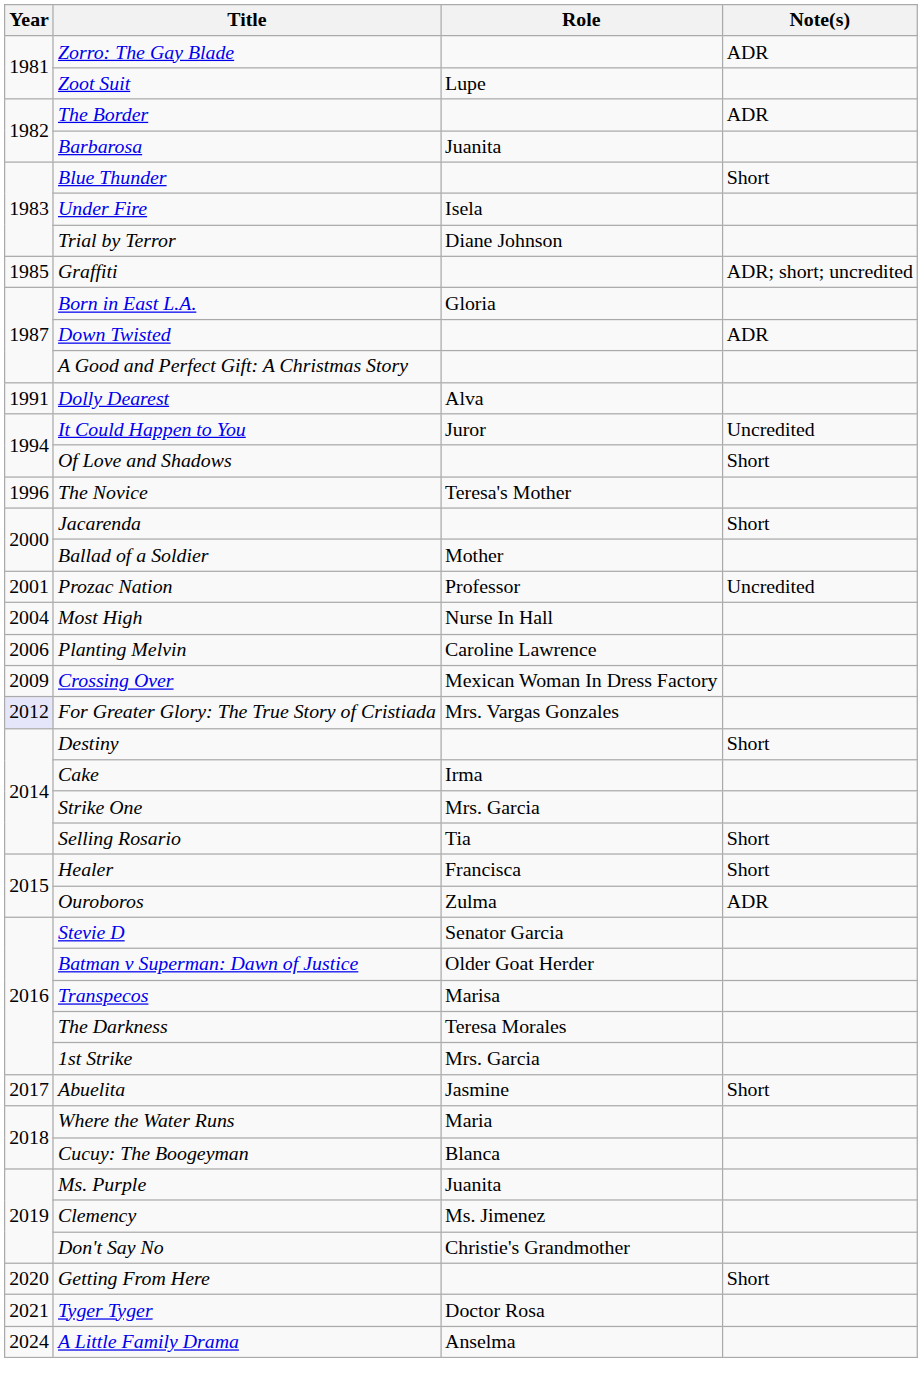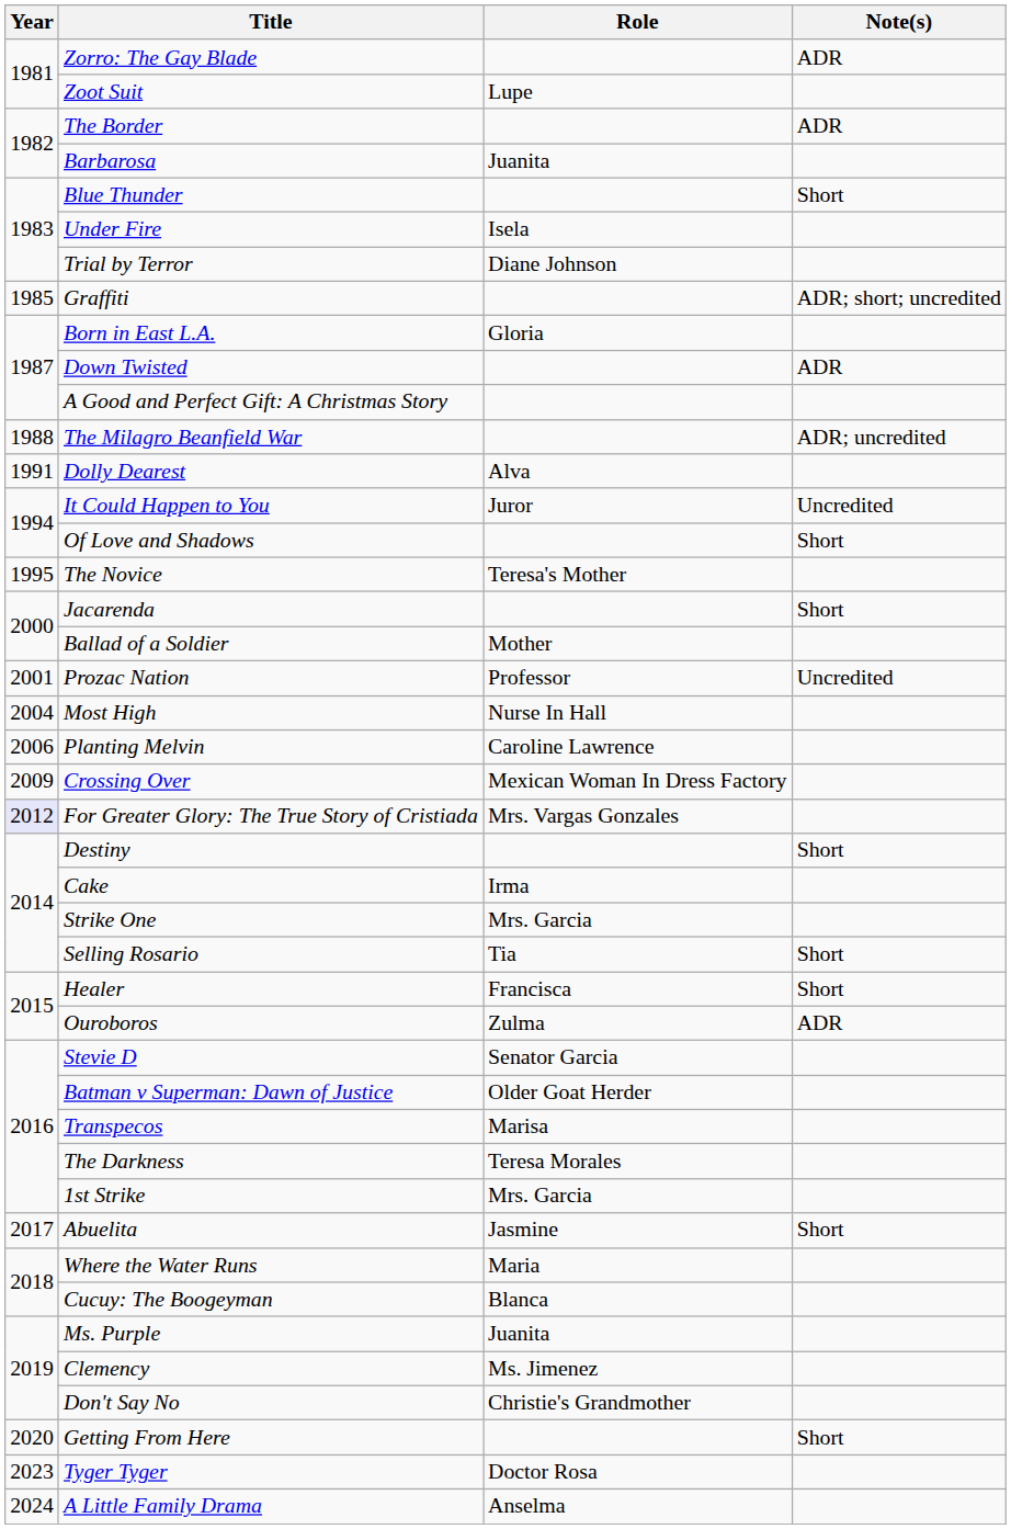 <table class="wikitable sortable">
 <tr>
 <th>Year</th>
 <th>Title</th>
 <th>Role</th>
 <th>Note(s)</th>
 </tr>
 <tr>
 <td rowspan=2>1981</td>
 <td><em><a href='#'>Zorro: The Gay Blade</a></em></td>
 <td></td>
 <td>ADR</td>
 </tr>
 <tr>
 <td><em><a href='#'>Zoot Suit</a></em></td>
 <td>Lupe</td>
 <td></td>
 </tr>
 <tr>
 <td rowspan=2>1982</td>
 <td><em><a href='#'>The Border</a></em></td>
 <td></td>
 <td>ADR</td>
 </tr>
 <tr>
 <td><em><a href='#'>Barbarosa</a></em></td>
 <td>Juanita</td>
 <td></td>
 </tr>
 <tr>
 <td rowspan=3>1983</td>
 <td><em><a href='#'>Blue Thunder</a></em></td>
 <td></td>
 <td>Short</td>
 </tr>
 <tr>
 <td><em><a href='#'>Under Fire</a></em></td>
 <td>Isela</td>
 <td></td>
 </tr>
 <tr>
 <td><em>Trial by Terror</em></td>
 <td>Diane Johnson</td>
 <td></td>
 </tr>
 <tr>
 <td>1985</td>
 <td><em>Graffiti</em></td>
 <td></td>
 <td>ADR; short; uncredited</td>
 </tr>
 <tr>
 <td rowspan=3>1987</td>
 <td><em><a href='#'>Born in East L.A.</a></em></td>
 <td>Gloria</td>
 <td></td>
 </tr>
 <tr>
 <td><em><a href='#'>Down Twisted</a></em></td>
 <td></td>
 <td>ADR</td>
 </tr>
 <tr>
 <td><em>A Good and Perfect Gift: A Christmas Story</em></td>
 <td></td>
 <td></td>
 </tr>
 <tr>
+<td>1988</td>
+<td><em><a href='#'>The Milagro Beanfield War</a></em></td>
+<td></td>
+<td>ADR; uncredited</td>
+</tr>
+<tr>
 <td>1991</td>
 <td><em><a href='#'>Dolly Dearest</a></em></td>
 <td>Alva</td>
 <td></td>
 </tr>
 <tr>
 <td rowspan=2>1994</td>
 <td><em><a href='#'>It Could Happen to You</a></em></td>
 <td>Juror</td>
 <td>Uncredited</td>
 </tr>
 <tr>
 <td><em>Of Love and Shadows</em></td>
 <td></td>
 <td>Short</td>
 </tr>
 <tr>
-<td>1996</td>
+<td>1995</td>
 <td><em>The Novice</em></td>
 <td>Teresa's Mother</td>
 <td></td>
 </tr>
 <tr>
 <td rowspan=2>2000</td>
 <td><em>Jacarenda</em></td>
 <td></td>
 <td>Short</td>
 </tr>
 <tr>
 <td><em>Ballad of a Soldier</em></td>
 <td>Mother</td>
 <td></td>
 </tr>
 <tr>
 <td>2001</td>
 <td><em>Prozac Nation</em></td>
 <td>Professor</td>
 <td>Uncredited</td>
 </tr>
 <tr>
 <td>2004</td>
 <td><em>Most High</em></td>
 <td>Nurse In Hall</td>
 <td></td>
 </tr>
 <tr>
 <td>2006</td>
 <td><em>Planting Melvin</em></td>
 <td>Caroline Lawrence</td>
 <td></td>
 </tr>
 <tr>
 <td>2009</td>
 <td><em><a href='#'>Crossing Over</a></em></td>
 <td>Mexican Woman In Dress Factory</td>
 <td></td>
 </tr>
 <tr>
 <td style="background: lavender;">2012</td>
 <td><em>For Greater Glory: The True Story of Cristiada</em></td>
 <td>Mrs. Vargas Gonzales</td>
 <td></td>
 </tr>
 <tr>
 <td rowspan=4>2014</td>
 <td><em>Destiny</em></td>
 <td></td>
 <td>Short</td>
 </tr>
 <tr>
 <td><em>Cake</em></td>
 <td>Irma</td>
 <td></td>
 </tr>
 <tr>
 <td><em>Strike One</em></td>
 <td>Mrs. Garcia</td>
 <td></td>
 </tr>
 <tr>
 <td><em>Selling Rosario</em></td>
 <td>Tia</td>
 <td>Short</td>
 </tr>
 <tr>
 <td rowspan=2>2015</td>
 <td><em>Healer</em></td>
 <td>Francisca</td>
 <td>Short</td>
 </tr>
 <tr>
 <td><em>Ouroboros</em></td>
 <td>Zulma</td>
 <td>ADR</td>
 </tr>
 <tr>
 <td rowspan=5>2016</td>
 <td><em><a href='#'>Stevie D</a></em></td>
 <td>Senator Garcia</td>
 <td></td>
 </tr>
 <tr>
 <td><em><a href='#'>Batman v Superman: Dawn of Justice</a></em></td>
 <td>Older Goat Herder</td>
 <td></td>
 </tr>
 <tr>
 <td><em><a href='#'>Transpecos</a></em></td>
 <td>Marisa</td>
 <td></td>
 </tr>
 <tr>
 <td><em>The Darkness</em></td>
 <td>Teresa Morales</td>
 <td></td>
 </tr>
 <tr>
 <td><em>1st Strike</em></td>
 <td>Mrs. Garcia</td>
 <td></td>
 </tr>
 <tr>
 <td>2017</td>
 <td><em>Abuelita</em></td>
 <td>Jasmine</td>
 <td>Short</td>
 </tr>
 <tr>
 <td rowspan=2>2018</td>
 <td><em>Where the Water Runs</em></td>
 <td>Maria</td>
 <td></td>
 </tr>
 <tr>
 <td><em>Cucuy: The Boogeyman</em></td>
 <td>Blanca</td>
 <td></td>
 </tr>
 <tr>
 <td rowspan=3>2019</td>
 <td><em>Ms. Purple</em></td>
 <td>Juanita</td>
 <td></td>
 </tr>
 <tr>
 <td><em>Clemency</em></td>
 <td>Ms. Jimenez</td>
 <td></td>
 </tr>
 <tr>
 <td><em>Don't Say No</em></td>
 <td>Christie's Grandmother</td>
 <td></td>
 </tr>
 <tr>
 <td>2020</td>
 <td><em>Getting From Here</em></td>
 <td></td>
 <td>Short</td>
 </tr>
 <tr>
-<td>2021</td>
+<td>2023</td>
 <td><em><a href='#'>Tyger Tyger</a></em></td>
 <td>Doctor Rosa</td>
 <td></td>
 </tr>
 <tr>
 <td>2024</td>
 <td><em><a href='#'>A Little Family Drama</a></em></td>
 <td>Anselma</td>
 <td></td>
 </tr>
 </table>
